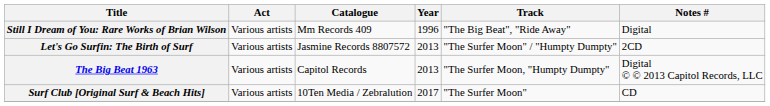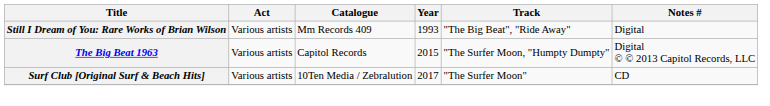 <table class="wikitable plainrowheaders sortable">
 <tr>
 <th scope="col" class="unsortable">Title</th>
 <th scope="col">Act</th>
 <th scope="col">Catalogue</th>
 <th scope="col">Year</th>
 <th scope="col">Track</th>
 <th scope="col" class="unsortable">Notes #</th>
 </tr>
 <tr>
 <th scope="row"><em>Still I Dream of You: Rare Works of Brian Wilson</em></th>
 <td>Various artists</td>
 <td>Mm Records 409</td>
-<td>1996</td>
+<td>1993</td>
 <td>"The Big Beat", "Ride Away"</td>
 <td>Digital</td>
-</tr>
-<tr>
-<th scope="row"><em>Let's Go Surfin: The Birth of Surf</em></th>
-<td>Various artists</td>
-<td>Jasmine Records 8807572</td>
-<td>2013</td>
-<td>"The Surfer Moon" / "Humpty Dumpty"</td>
-<td>2CD</td>
 </tr>
 <tr>
 <th scope="row"><em><a href='#'>The Big Beat 1963</a></em></th>
 <td>Various artists</td>
 <td>Capitol Records</td>
-<td>2013</td>
+<td>2015</td>
 <td>"The Surfer Moon, "Humpty Dumpty"</td>
 <td>Digital<br>© © 2013 Capitol Records, LLC</td>
 </tr>
 <tr>
 <th scope="row"><em>Surf Club [Original Surf & Beach Hits]</em></th>
 <td>Various artists</td>
 <td>10Ten Media / Zebralution</td>
 <td>2017</td>
 <td>"The Surfer Moon"</td>
 <td>CD</td>
 </tr>
 <tr>
 </tr>
 </table>
